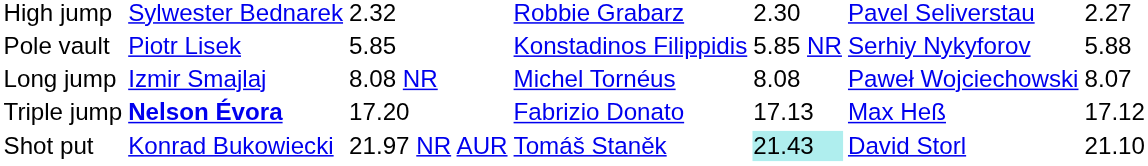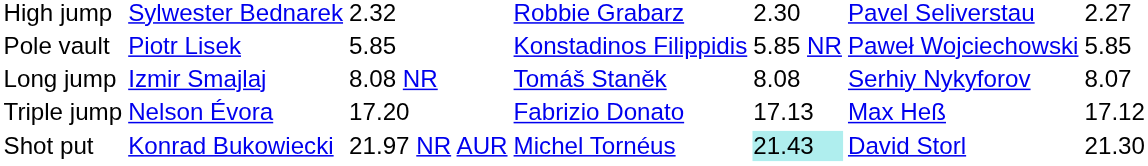 <table>
 <tr>
 <td>High jump <br></td>
 <td><a href='#'>Sylwester Bednarek</a><br></td>
 <td>2.32</td>
 <td><a href='#'>Robbie Grabarz</a><br></td>
 <td>2.30 </td>
 <td><a href='#'>Pavel Seliverstau</a><br></td>
 <td>2.27</td>
 </tr>
 <tr>
 <td>Pole vault <br></td>
 <td><a href='#'>Piotr Lisek</a><br></td>
 <td>5.85</td>
 <td><a href='#'>Konstadinos Filippidis</a><br></td>
 <td>5.85 <a href='#'>NR</a></td>
-<td><a href='#'>Serhiy Nykyforov</a><br></td>
-<td>5.88 </td>
+<td><a href='#'>Paweł Wojciechowski</a><br></td>
+<td>5.85 </td>
 </tr>
 <tr>
 <td>Long jump <br></td>
 <td><a href='#'>Izmir Smajlaj</a><br></td>
 <td>8.08 <a href='#'>NR</a></td>
-<td><a href='#'>Michel Tornéus</a><br></td>
+<td><a href='#'>Tomáš Staněk</a><br></td>
 <td>8.08 </td>
-<td><a href='#'>Paweł Wojciechowski</a><br></td>
+<td><a href='#'>Serhiy Nykyforov</a><br></td>
 <td>8.07</td>
 </tr>
 <tr>
 <td>Triple jump <br></td>
-<td><strong><a href='#'>Nelson Évora</a><br></strong></td>
+<td><a href='#'>Nelson Évora</a><br></td>
 <td>17.20 </td>
 <td><a href='#'>Fabrizio Donato</a><br></td>
 <td>17.13</td>
 <td><a href='#'>Max Heß</a><br></td>
 <td>17.12</td>
 </tr>
 <tr>
 <td>Shot put <br></td>
 <td><a href='#'>Konrad Bukowiecki</a><br></td>
 <td>21.97  <a href='#'>NR</a> <a href='#'>AUR</a></td>
-<td><a href='#'>Tomáš Staněk</a><br></td>
+<td><a href='#'>Michel Tornéus</a><br></td>
 <td style="background: paleturquoise;">21.43 </td>
 <td><a href='#'>David Storl</a><br></td>
-<td>21.10</td>
+<td>21.30</td>
 </tr>
 </table>
